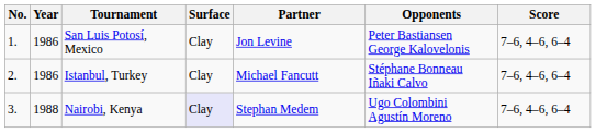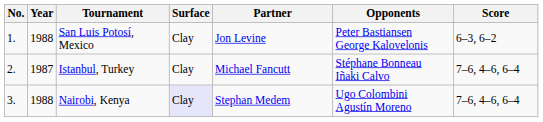 <table class="sortable wikitable">
 <tr>
 <th style="width:25px">No.</th>
 <th style="width:30px">Year</th>
 <th style="width:150px">Tournament</th>
 <th style="width:50px">Surface</th>
 <th style="width:160px">Partner</th>
 <th style="width:160px">Opponents</th>
 <th style="width:110px" class="unsortable">Score</th>
 </tr>
 <tr>
 <td>1.</td>
-<td>1986</td>
+<td>1988</td>
 <td><a href='#'>San Luis Potosí</a>, Mexico</td>
 <td>Clay</td>
 <td> <a href='#'>Jon Levine</a></td>
 <td> <a href='#'>Peter Bastiansen</a><br> <a href='#'>George Kalovelonis</a></td>
-<td>7–6, 4–6, 6–4</td>
+<td>6–3, 6–2</td>
 </tr>
 <tr>
 <td>2.</td>
-<td>1986</td>
+<td>1987</td>
 <td><a href='#'>Istanbul</a>, Turkey</td>
 <td>Clay</td>
 <td> <a href='#'>Michael Fancutt</a></td>
 <td> <a href='#'>Stéphane Bonneau</a><br> <a href='#'>Iñaki Calvo</a></td>
 <td>7–6, 4–6, 6–4</td>
 </tr>
 <tr>
 <td>3.</td>
 <td>1988</td>
 <td><a href='#'>Nairobi</a>, Kenya</td>
 <td style="background: lavender;">Clay</td>
 <td> <a href='#'>Stephan Medem</a></td>
 <td> <a href='#'>Ugo Colombini</a><br> <a href='#'>Agustín Moreno</a></td>
 <td>7–6, 4–6, 6–4</td>
 </tr>
 </table>
